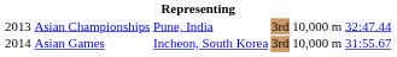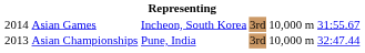 <table>
 <tr>
 <th colspan="6">Representing </th>
+</tr>
+<tr>
+<td>2014</td>
+<td><a href='#'>Asian Games</a></td>
+<td><a href='#'>Incheon, South Korea</a></td>
+<td bgcolor=cc9966>3rd</td>
+<td>10,000 m</td>
+<td><a href='#'>31:55.67</a></td>
 </tr>
 <tr>
 <td>2013</td>
 <td><a href='#'>Asian Championships</a></td>
 <td><a href='#'>Pune, India</a></td>
 <td bgcolor=cc9966>3rd</td>
 <td>10,000 m</td>
 <td><a href='#'>32:47.44</a></td>
 </tr>
-<tr>
-<td>2014</td>
-<td><a href='#'>Asian Games</a></td>
-<td><a href='#'>Incheon, South Korea</a></td>
-<td bgcolor=cc9966>3rd</td>
-<td>10,000 m</td>
-<td><a href='#'>31:55.67</a></td>
-</tr>
 </table>
